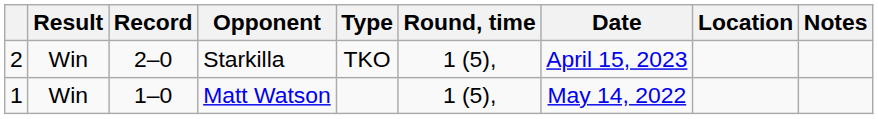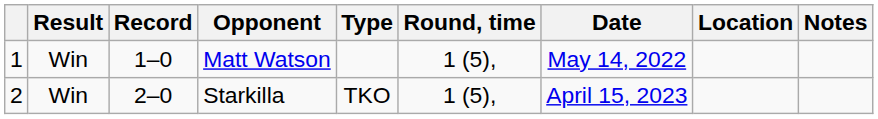 <table class="wikitable" style="text-align:center">
 <tr>
 <th></th>
 <th>Result</th>
 <th>Record</th>
 <th>Opponent</th>
 <th>Type</th>
 <th>Round, time</th>
 <th>Date</th>
 <th>Location</th>
 <th>Notes</th>
 </tr>
 <tr>
+<td>1</td>
+<td>Win</td>
+<td>1–0</td>
+<td style="text-align:left;"><a href='#'>Matt Watson</a></td>
+<td></td>
+<td>1 (5), </td>
+<td><a href='#'>May 14, 2022</a></td>
+<td style="text-align:left;"></td>
+<td></td>
+</tr>
+<tr>
 <td>2</td>
 <td>Win</td>
 <td>2–0</td>
 <td style="text-align:left;">Starkilla</td>
 <td>TKO</td>
 <td>1 (5), </td>
 <td><a href='#'>April 15, 2023</a></td>
 <td style="text-align:left;"></td>
 <td></td>
 </tr>
-<tr>
-<td>1</td>
-<td>Win</td>
-<td>1–0</td>
-<td style="text-align:left;"><a href='#'>Matt Watson</a></td>
-<td></td>
-<td>1 (5), </td>
-<td><a href='#'>May 14, 2022</a></td>
-<td style="text-align:left;"></td>
-<td></td>
-</tr>
 </table>
